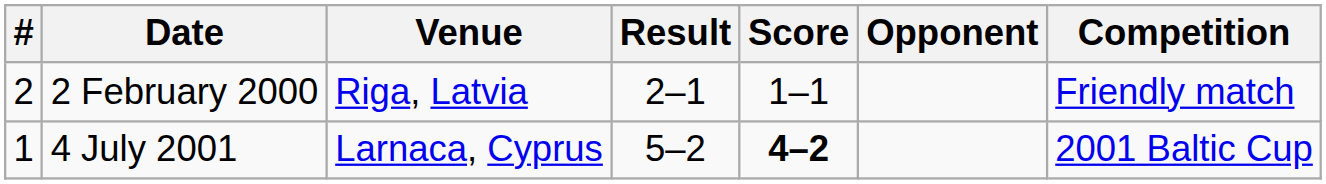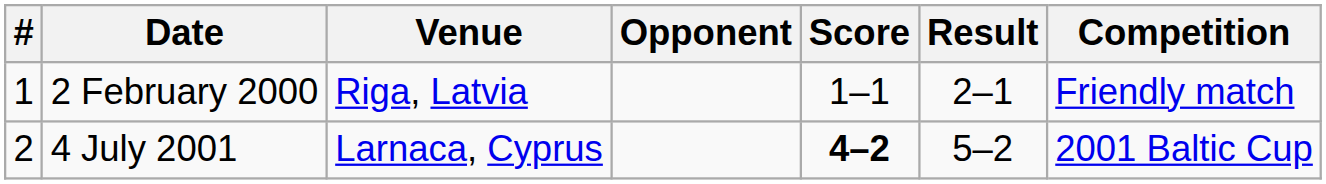 <table class="wikitable">
 <tr>
 <th>#</th>
 <th>Date</th>
 <th>Venue</th>
+<th>Opponent</th>
+<th>Score</th>
 <th>Result</th>
-<th>Score</th>
-<th>Opponent</th>
 <th>Competition</th>
 </tr>
 <tr>
-<td>2</td>
+<td>1</td>
 <td>2 February 2000</td>
 <td><a href='#'>Riga</a>, <a href='#'>Latvia</a></td>
+<td></td>
+<td align=center>1–1</td>
 <td align=center>2–1</td>
-<td align=center>1–1</td>
-<td></td>
 <td><a href='#'>Friendly match</a></td>
 </tr>
 <tr>
-<td>1</td>
+<td>2</td>
 <td>4 July 2001</td>
 <td><a href='#'>Larnaca</a>, <a href='#'>Cyprus</a></td>
+<td></td>
+<td align=center><strong>4–2</strong></td>
 <td align=center>5–2</td>
-<td align=center><strong>4–2</strong></td>
-<td></td>
 <td><a href='#'>2001 Baltic Cup</a></td>
 </tr>
 </table>
